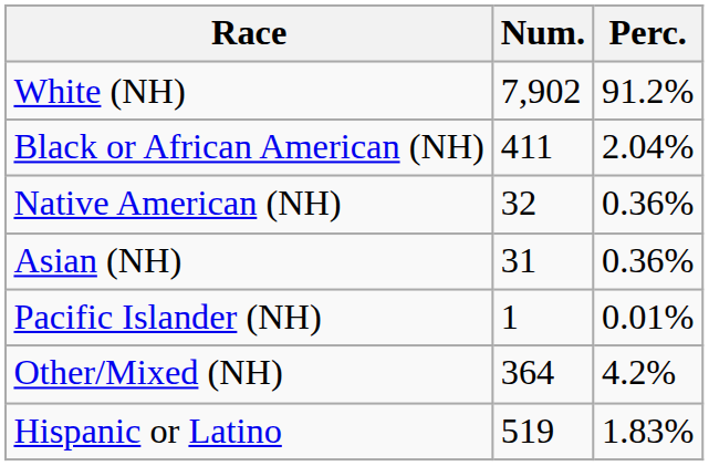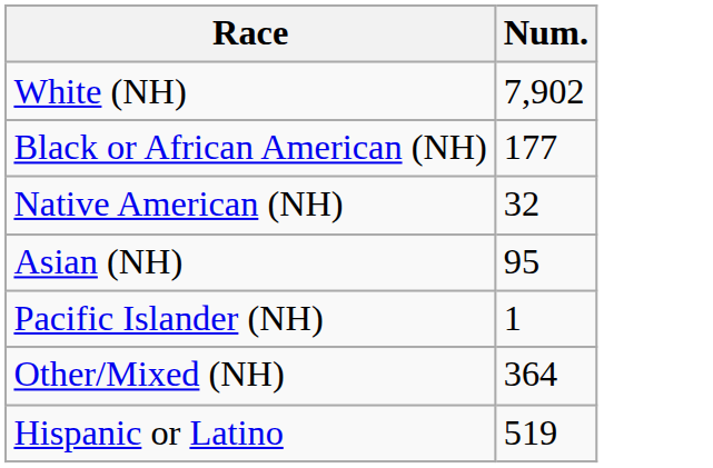 <table class="wikitable">
 <tr>
 <th>Race</th>
 <th>Num.</th>
-<th>Perc.</th>
 </tr>
 <tr>
 <td><a href='#'>White</a> (NH)</td>
 <td>7,902</td>
-<td>91.2%</td>
 </tr>
 <tr>
 <td><a href='#'>Black or African American</a> (NH)</td>
-<td>411</td>
-<td>2.04%</td>
+<td>177</td>
 </tr>
 <tr>
 <td><a href='#'>Native American</a> (NH)</td>
 <td>32</td>
-<td>0.36%</td>
 </tr>
 <tr>
 <td><a href='#'>Asian</a> (NH)</td>
-<td>31</td>
-<td>0.36%</td>
+<td>95</td>
 </tr>
 <tr>
 <td><a href='#'>Pacific Islander</a> (NH)</td>
 <td>1</td>
-<td>0.01%</td>
 </tr>
 <tr>
 <td><a href='#'>Other/Mixed</a> (NH)</td>
 <td>364</td>
-<td>4.2%</td>
 </tr>
 <tr>
 <td><a href='#'>Hispanic</a> or <a href='#'>Latino</a></td>
 <td>519</td>
-<td>1.83%</td>
 </tr>
 </table>
